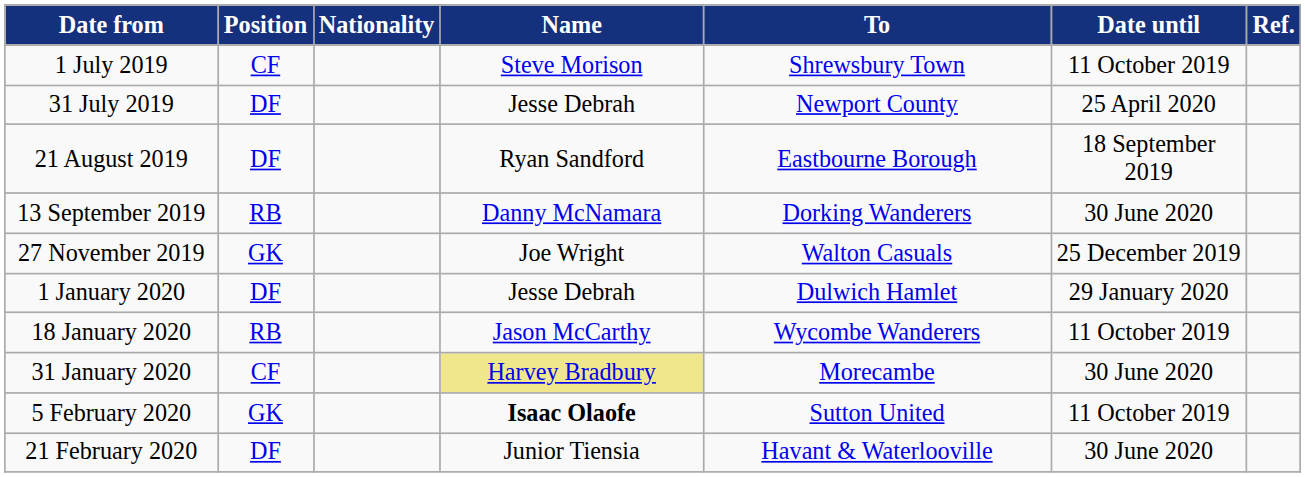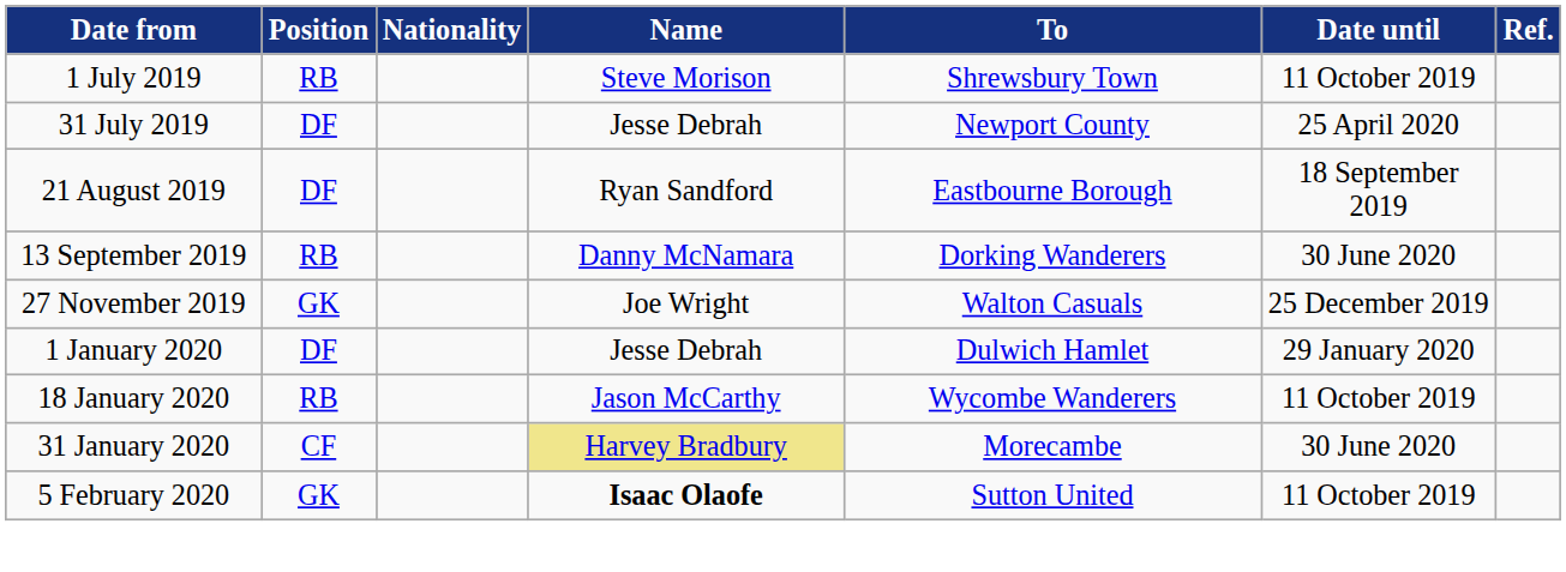 <table class="wikitable"  style="text-align:center; font-size:90%; ">
 <tr>
 <th style="background:#15317E; color:#FFFFFF; width:120px;">Date from</th>
 <th style="background:#15317E; color:#FFFFFF; width:50px;">Position</th>
 <th style="background:#15317E; color:#FFFFFF; width:50px;">Nationality</th>
 <th style="background:#15317E; color:#FFFFFF; width:150px;">Name</th>
 <th style="background:#15317E; color:#FFFFFF; width:200px;">To</th>
 <th style="background:#15317E; color:#FFFFFF; width:110px;">Date until</th>
 <th style="background:#15317E; color:#FFFFFF; width:25px;">Ref.</th>
 </tr>
 <tr>
 <td>1 July 2019</td>
-<td><a href='#'>CF</a></td>
+<td><a href='#'>RB</a></td>
 <td></td>
 <td><a href='#'>Steve Morison</a></td>
 <td> <a href='#'>Shrewsbury Town</a></td>
 <td>11 October 2019</td>
 <td></td>
 </tr>
 <tr>
 <td>31 July 2019</td>
 <td><a href='#'>DF</a></td>
 <td></td>
 <td>Jesse Debrah</td>
 <td> <a href='#'>Newport County</a></td>
 <td>25 April 2020</td>
 <td></td>
 </tr>
 <tr>
 <td>21 August 2019</td>
 <td><a href='#'>DF</a></td>
 <td></td>
 <td>Ryan Sandford</td>
 <td> <a href='#'>Eastbourne Borough</a></td>
 <td>18 September 2019</td>
 <td></td>
 </tr>
 <tr>
 <td>13 September 2019</td>
 <td><a href='#'>RB</a></td>
 <td></td>
 <td><a href='#'>Danny McNamara</a></td>
 <td> <a href='#'>Dorking Wanderers</a></td>
 <td>30 June 2020</td>
 <td></td>
 </tr>
 <tr>
 <td>27 November 2019</td>
 <td><a href='#'>GK</a></td>
 <td></td>
 <td>Joe Wright</td>
 <td> <a href='#'>Walton Casuals</a></td>
 <td>25 December 2019</td>
 <td></td>
 </tr>
 <tr>
 <td>1 January 2020</td>
 <td><a href='#'>DF</a></td>
 <td></td>
 <td>Jesse Debrah</td>
 <td> <a href='#'>Dulwich Hamlet</a></td>
 <td>29 January 2020</td>
 <td></td>
 </tr>
 <tr>
 <td>18 January 2020</td>
 <td><a href='#'>RB</a></td>
 <td></td>
 <td><a href='#'>Jason McCarthy</a></td>
 <td> <a href='#'>Wycombe Wanderers</a></td>
 <td>11 October 2019</td>
 <td></td>
 </tr>
 <tr>
 <td>31 January 2020</td>
 <td><a href='#'>CF</a></td>
 <td></td>
 <td style="background: khaki;"><a href='#'>Harvey Bradbury</a></td>
 <td> <a href='#'>Morecambe</a></td>
 <td>30 June 2020</td>
 <td></td>
 </tr>
 <tr>
 <td>5 February 2020</td>
 <td><a href='#'>GK</a></td>
 <td></td>
 <td><strong>Isaac Olaofe</strong></td>
 <td> <a href='#'>Sutton United</a></td>
 <td>11 October 2019</td>
 <td></td>
 </tr>
-<tr>
-<td>21 February 2020</td>
-<td><a href='#'>DF</a></td>
-<td></td>
-<td>Junior Tiensia</td>
-<td> <a href='#'>Havant & Waterlooville</a></td>
-<td>30 June 2020</td>
-<td></td>
-</tr>
 </table>
